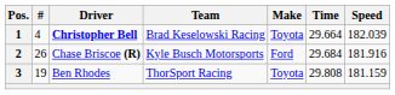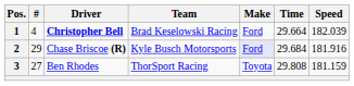 <table class="wikitable" style="font-size:95%">
 <tr>
 <th>Pos.</th>
 <th>#</th>
 <th>Driver</th>
 <th>Team</th>
 <th>Make</th>
 <th>Time</th>
 <th>Speed</th>
 </tr>
 <tr>
 <th>1</th>
 <td>4</td>
 <td><strong><a href='#'>Christopher Bell</a></strong></td>
 <td><a href='#'>Brad Keselowski Racing</a></td>
-<td><a href='#'>Toyota</a></td>
+<td><a href='#'>Ford</a></td>
 <td>29.664</td>
 <td>182.039</td>
 </tr>
 <tr>
 <th>2</th>
-<td>26</td>
+<td>29</td>
 <td><a href='#'>Chase Briscoe</a> <strong>(R)</strong></td>
 <td><a href='#'>Kyle Busch Motorsports</a></td>
-<td><a href='#'>Ford</a></td>
+<td style="background: lavender;"><a href='#'>Ford</a></td>
 <td>29.684</td>
 <td>181.916</td>
 </tr>
 <tr>
 <th>3</th>
-<td>19</td>
+<td>27</td>
 <td><a href='#'>Ben Rhodes</a></td>
 <td><a href='#'>ThorSport Racing</a></td>
 <td><a href='#'>Toyota</a></td>
 <td>29.808</td>
 <td>181.159</td>
 </tr>
 <tr>
 <th colspan="7"></th>
 </tr>
 </table>
